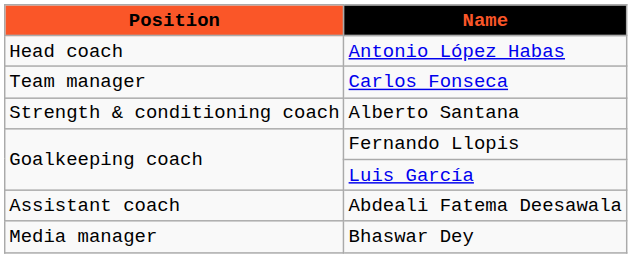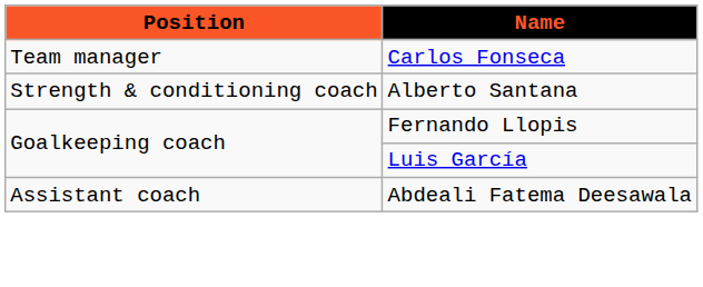 <table class="wikitable">
 <tr>
 <th colspan="1" style="background:#FA5628; color:#000000; text-align:center;">Position</th>
 <th colspan="1" style="background:#000000; color:#FA5628; text-align:center;">Name</th>
-</tr>
-<tr>
-<td>Head coach</td>
-<td> <a href='#'>Antonio López Habas</a></td>
 </tr>
 <tr>
 <td>Team manager</td>
 <td> <a href='#'>Carlos Fonseca</a></td>
 </tr>
 <tr>
 <td>Strength & conditioning coach</td>
 <td> Alberto Santana</td>
 </tr>
 <tr>
 <td rowspan="2">Goalkeeping coach</td>
 <td> Fernando Llopis </td>
 </tr>
 <tr>
 <td> <a href='#'>Luis García</a></td>
 </tr>
 <tr>
 <td>Assistant coach</td>
 <td> Abdeali Fatema Deesawala</td>
 </tr>
-<tr>
-<td>Media manager</td>
-<td> Bhaswar Dey</td>
-</tr>
 </table>
